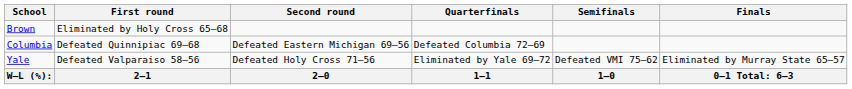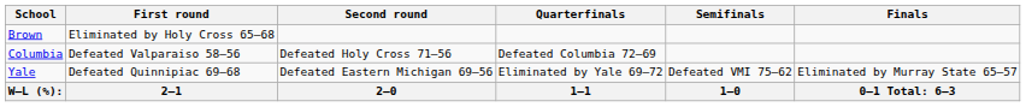 <table class="wikitable" style="white-space:nowrap; font-size:90%;">
 <tr>
 <th>School</th>
 <th>First round</th>
 <th>Second round</th>
 <th>Quarterfinals</th>
 <th>Semifinals</th>
 <th>Finals</th>
 </tr>
 <tr>
 <td><a href='#'>Brown</a></td>
 <td>Eliminated by Holy Cross 65–68</td>
 <td></td>
 <td></td>
 <td></td>
 <td></td>
 </tr>
 <tr>
 <td><a href='#'>Columbia</a></td>
-<td>Defeated Quinnipiac 69–68</td>
-<td>Defeated Eastern Michigan 69–56</td>
+<td>Defeated Valparaiso 58–56</td>
+<td>Defeated Holy Cross 71–56</td>
 <td>Defeated Columbia 72–69</td>
 <td></td>
 <td></td>
 </tr>
 <tr>
 <td><a href='#'>Yale</a></td>
-<td>Defeated Valparaiso 58–56</td>
-<td>Defeated Holy Cross 71–56</td>
+<td>Defeated Quinnipiac 69–68</td>
+<td>Defeated Eastern Michigan 69–56</td>
 <td>Eliminated by Yale 69–72</td>
 <td>Defeated VMI 75–62</td>
 <td>Eliminated by Murray State 65–57</td>
 </tr>
 <tr>
 <th>W–L (%):</th>
 <th>2–1 </th>
 <th>2–0 </th>
 <th>1–1 </th>
 <th>1–0 </th>
 <th>0–1  Total: 6–3 </th>
 </tr>
 </table>
